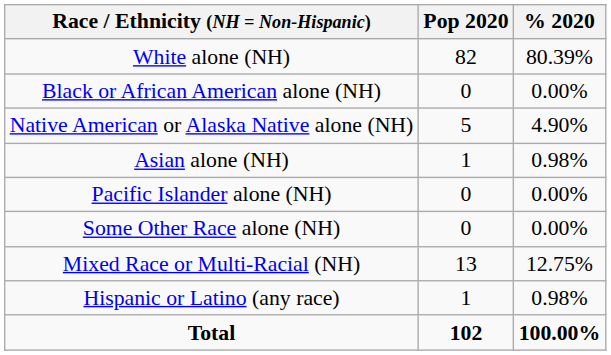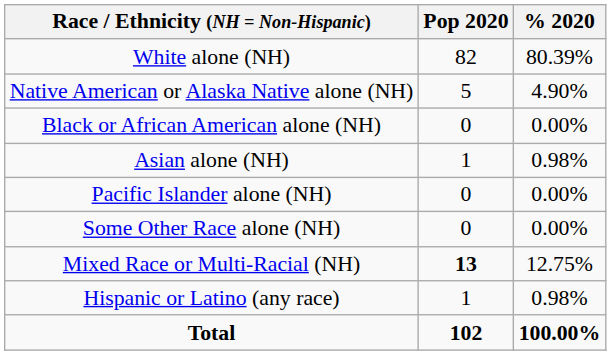 <table class="wikitable" style="text-align:center;">
 <tr>
 <th>Race / Ethnicity <small>(<em>NH = Non-Hispanic</em>)</small></th>
 <th>Pop 2020</th>
 <th>% 2020</th>
 </tr>
 <tr>
 <td><a href='#'>White</a> alone (NH)</td>
 <td>82</td>
 <td>80.39%</td>
 </tr>
 <tr>
+<td><a href='#'>Native American</a> or <a href='#'>Alaska Native</a> alone (NH)</td>
+<td>5</td>
+<td>4.90%</td>
+</tr>
+<tr>
 <td><a href='#'>Black or African American</a> alone (NH)</td>
 <td>0</td>
 <td>0.00%</td>
-</tr>
-<tr>
-<td><a href='#'>Native American</a> or <a href='#'>Alaska Native</a> alone (NH)</td>
-<td>5</td>
-<td>4.90%</td>
 </tr>
 <tr>
 <td><a href='#'>Asian</a> alone (NH)</td>
 <td>1</td>
 <td>0.98%</td>
 </tr>
 <tr>
 <td><a href='#'>Pacific Islander</a> alone (NH)</td>
 <td>0</td>
 <td>0.00%</td>
 </tr>
 <tr>
 <td><a href='#'>Some Other Race</a> alone (NH)</td>
 <td>0</td>
 <td>0.00%</td>
 </tr>
 <tr>
 <td><a href='#'>Mixed Race or Multi-Racial</a> (NH)</td>
-<td>13</td>
+<td><strong>13</strong></td>
 <td>12.75%</td>
 </tr>
 <tr>
 <td><a href='#'>Hispanic or Latino</a> (any race)</td>
 <td>1</td>
 <td>0.98%</td>
 </tr>
 <tr>
 <td><strong>Total</strong></td>
 <td><strong>102</strong></td>
 <td><strong>100.00%</strong></td>
 </tr>
 </table>
